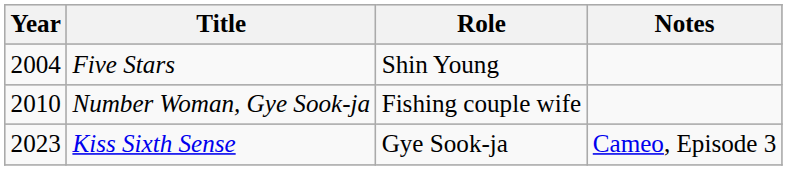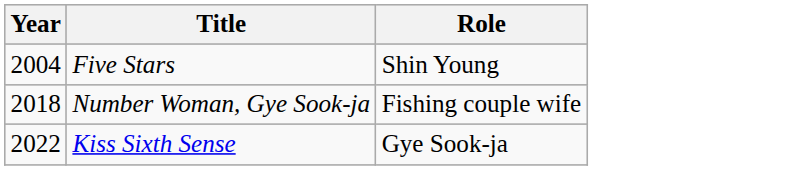 <table class="wikitable sortable">
 <tr>
 <th>Year</th>
 <th>Title</th>
 <th>Role</th>
-<th>Notes</th>
 </tr>
 <tr>
 <td>2004</td>
 <td><em>Five Stars</em></td>
 <td>Shin Young</td>
-<td></td>
 </tr>
 <tr>
-<td>2010</td>
+<td>2018</td>
 <td><em>Number Woman, Gye Sook-ja</em></td>
 <td>Fishing couple wife</td>
-<td></td>
 </tr>
 <tr>
-<td>2023</td>
+<td>2022</td>
 <td><em><a href='#'>Kiss Sixth Sense</a></em></td>
 <td>Gye Sook-ja</td>
-<td><a href='#'>Cameo</a>, Episode 3</td>
 </tr>
 </table>
